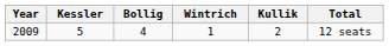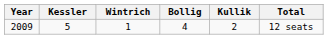 <table class="wikitable" width="450">
 <tr>
 <th>Year</th>
 <th>Kessler</th>
+<th>Wintrich</th>
 <th>Bollig</th>
-<th>Wintrich</th>
 <th>Kullik</th>
 <th>Total</th>
 </tr>
 <tr align="center">
 <td>2009</td>
 <td>5</td>
+<td>1</td>
 <td>4</td>
-<td>1</td>
 <td>2</td>
 <td>12 seats</td>
 </tr>
 </table>
